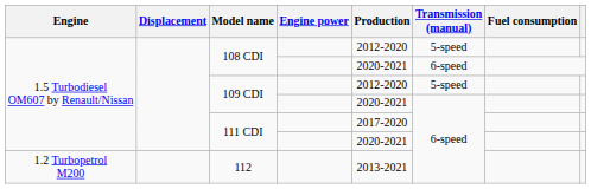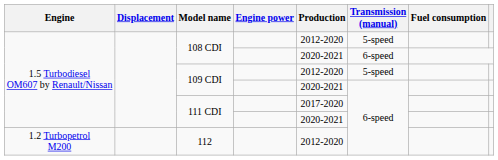 <table class="wikitable" style="text-align:center; font-size:92%">
 <tr>
 <th>Engine</th>
 <th><a href='#'>Displacement</a></th>
 <th>Model name</th>
 <th><a href='#'>Engine power</a></th>
 <th>Production</th>
 <th><a href='#'>Transmission<br>(manual)</a></th>
 <th>Fuel consumption</th>
 <th></th>
 </tr>
 <tr>
 <td rowspan=6>1.5 <a href='#'>Turbodiesel</a><br><a href='#'>OM607</a> by <a href='#'>Renault/Nissan</a></td>
 <td rowspan=6></td>
 <td rowspan=2>108 CDI</td>
 <td></td>
 <td>2012-2020</td>
 <td>5-speed</td>
 <td></td>
 <td></td>
 </tr>
 <tr>
 <td></td>
 <td>2020-2021</td>
 <td>6-speed</td>
 </tr>
 <tr>
 <td rowspan=2>109 CDI</td>
 <td></td>
 <td>2012-2020</td>
 <td>5-speed</td>
 <td></td>
 <td></td>
 </tr>
 <tr>
 <td></td>
 <td>2020-2021</td>
 <td rowspan=4>6-speed</td>
 <td></td>
 <td></td>
 </tr>
 <tr>
 <td rowspan=2>111 CDI</td>
 <td></td>
 <td>2017-2020</td>
 <td></td>
 <td></td>
 </tr>
 <tr>
 <td></td>
 <td>2020-2021</td>
 <td></td>
 <td></td>
 </tr>
 <tr>
 <td>1.2 <a href='#'>Turbopetrol</a><br><a href='#'>M200</a></td>
 <td></td>
 <td>112</td>
 <td></td>
-<td>2013-2021</td>
+<td>2012-2020</td>
 <td></td>
 <td></td>
 </tr>
 </table>
